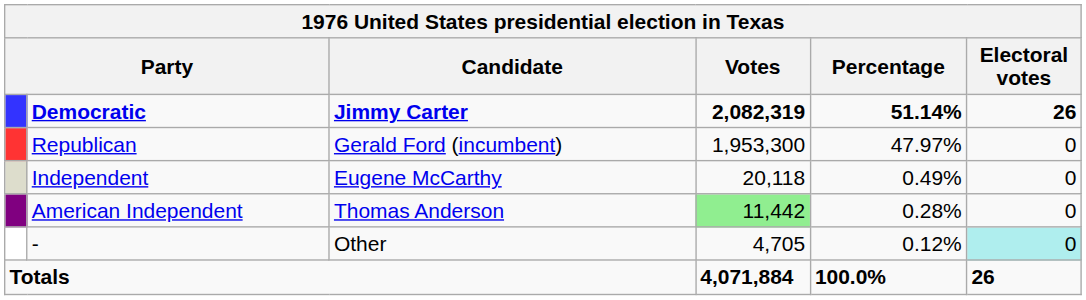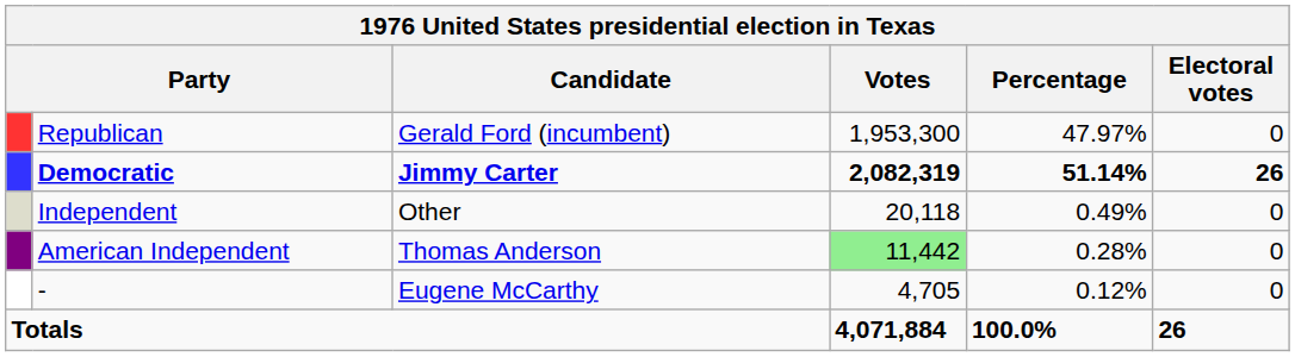 <table class="wikitable" style="font-size: 95%;">
 <tr>
 <th colspan="6">1976 United States presidential election in Texas</th>
 </tr>
 <tr>
 <th colspan="2" style="width: 15em">Party</th>
 <th style="width: 17em">Candidate</th>
 <th style="width: 5em">Votes</th>
 <th style="width: 7em">Percentage</th>
 <th style="width: 5em">Electoral votes</th>
 </tr>
 <tr>
+<th style="background:#f33; width:3px;"></th>
+<td style="width: 130px"><a href='#'>Republican</a></td>
+<td><a href='#'>Gerald Ford</a> (<a href='#'>incumbent</a>)</td>
+<td style="text-align:right;">1,953,300</td>
+<td style="text-align:right;">47.97%</td>
+<td style="text-align:right;">0</td>
+</tr>
+<tr>
 <th style="background:#33f; width:3px;"></th>
 <td style="width: 130px"><strong><a href='#'>Democratic</a></strong></td>
 <td><strong><a href='#'>Jimmy Carter</a></strong></td>
 <td style="text-align:right;"><strong>2,082,319</strong></td>
 <td style="text-align:right;"><strong>51.14%</strong></td>
 <td style="text-align:right;"><strong>26</strong></td>
 </tr>
 <tr>
-<th style="background:#f33; width:3px;"></th>
-<td style="width: 130px"><a href='#'>Republican</a></td>
-<td><a href='#'>Gerald Ford</a> (<a href='#'>incumbent</a>)</td>
-<td style="text-align:right;">1,953,300</td>
-<td style="text-align:right;">47.97%</td>
-<td style="text-align:right;">0</td>
-</tr>
-<tr>
 <th style="background:#DDDDCC; width:3px;"></th>
 <td style="width: 130px"><a href='#'>Independent</a></td>
-<td><a href='#'>Eugene McCarthy</a></td>
+<td>Other</td>
 <td style="text-align:right;">20,118</td>
 <td style="text-align:right;">0.49%</td>
 <td style="text-align:right;">0</td>
 </tr>
 <tr>
 <th style="background:#800080; width:3px;"></th>
 <td style="width: 130px"><a href='#'>American Independent</a></td>
 <td><a href='#'>Thomas Anderson</a></td>
 <td style="background: lightgreen; text-align:right;">11,442</td>
 <td style="text-align:right;">0.28%</td>
 <td style="text-align:right;">0</td>
 </tr>
 <tr>
 <th style="background: #FFFFFF; width:3px;"></th>
 <td style="width: 130px">-</td>
-<td>Other</td>
+<td><a href='#'>Eugene McCarthy</a></td>
 <td style="text-align:right;">4,705</td>
 <td style="text-align:right;">0.12%</td>
-<td style="background: paleturquoise; text-align:right;">0</td>
+<td style="text-align:right;">0</td>
 </tr>
 <tr>
 <td colspan="3"><strong>Totals</strong></td>
 <td><strong>4,071,884</strong></td>
 <td><strong>100.0%</strong></td>
 <td><strong>26</strong></td>
 </tr>
 </table>
